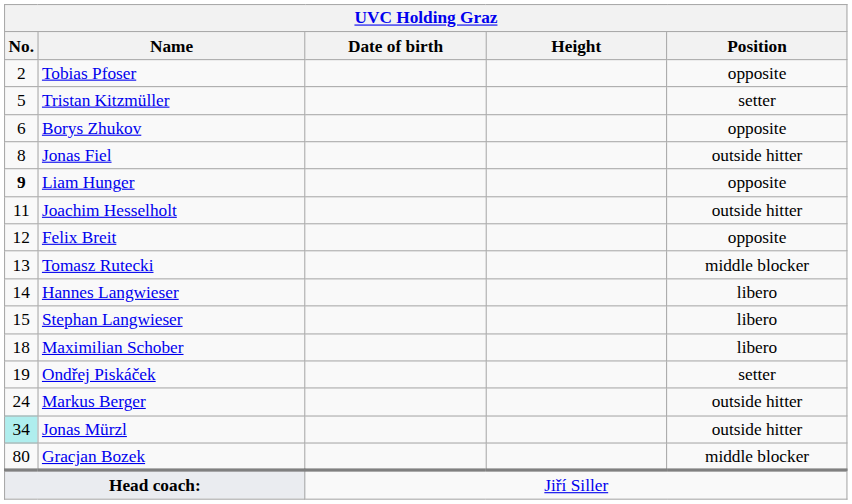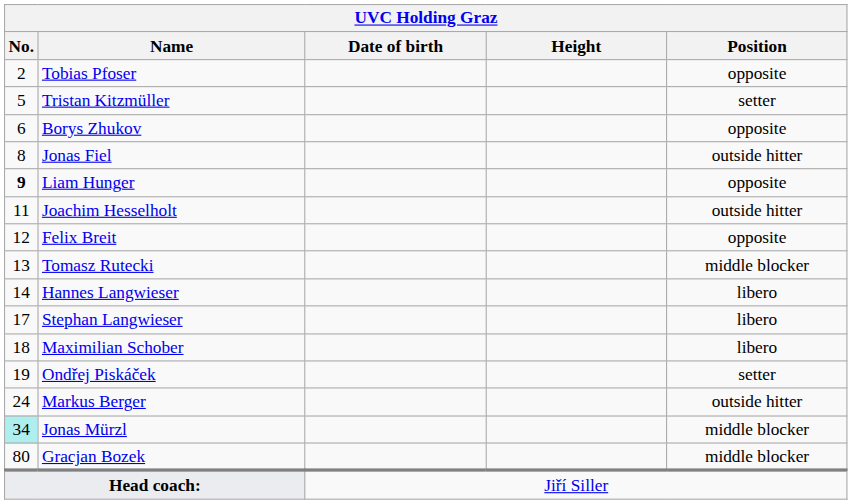 <table class="wikitable collapsible collapsed" style="font-size:100%; text-align:center">
 <tr>
 <th colspan=6 style="width:30em"><a href='#'>UVC Holding Graz</a></th>
 </tr>
 <tr>
 <th>No.</th>
 <th style="width:15em">Name</th>
 <th style="width:10em">Date of birth</th>
 <th style="width:10em">Height</th>
 <th style="width:10em">Position</th>
 </tr>
 <tr>
 <td>2</td>
 <td align=left> <a href='#'>Tobias Pfoser</a></td>
 <td align=right></td>
 <td></td>
 <td>opposite</td>
 </tr>
 <tr>
 <td>5</td>
 <td align=left> <a href='#'>Tristan Kitzmüller</a></td>
 <td align=right></td>
 <td></td>
 <td>setter</td>
 </tr>
 <tr>
 <td>6</td>
 <td align=left> <a href='#'>Borys Zhukov</a></td>
 <td align=right></td>
 <td></td>
 <td>opposite</td>
 </tr>
 <tr>
 <td>8</td>
 <td align=left> <a href='#'>Jonas Fiel</a></td>
 <td align=right></td>
 <td></td>
 <td>outside hitter</td>
 </tr>
 <tr>
 <td><strong>9</strong></td>
 <td align=left> <a href='#'>Liam Hunger</a></td>
 <td align=right></td>
 <td></td>
 <td>opposite</td>
 </tr>
 <tr>
 <td>11</td>
 <td align=left> <a href='#'>Joachim Hesselholt</a></td>
 <td align=right></td>
 <td></td>
 <td>outside hitter</td>
 </tr>
 <tr>
 <td>12</td>
 <td align=left> <a href='#'>Felix Breit</a></td>
 <td align=right></td>
 <td></td>
 <td>opposite</td>
 </tr>
 <tr>
 <td>13</td>
 <td align=left> <a href='#'>Tomasz Rutecki</a></td>
 <td align=right></td>
 <td></td>
 <td>middle blocker</td>
 </tr>
 <tr>
 <td>14</td>
 <td align=left> <a href='#'>Hannes Langwieser</a></td>
 <td align=right></td>
 <td></td>
 <td>libero</td>
 </tr>
 <tr>
-<td>15</td>
+<td>17</td>
 <td align=left> <a href='#'>Stephan Langwieser</a></td>
 <td align=right></td>
 <td></td>
 <td>libero</td>
 </tr>
 <tr>
 <td>18</td>
 <td align=left> <a href='#'>Maximilian Schober</a></td>
 <td align=right></td>
 <td></td>
 <td>libero</td>
 </tr>
 <tr>
 <td>19</td>
 <td align=left> <a href='#'>Ondřej Piskáček</a></td>
 <td align=right></td>
 <td></td>
 <td>setter</td>
 </tr>
 <tr>
 <td>24</td>
 <td align=left> <a href='#'>Markus Berger</a></td>
 <td align=right></td>
 <td></td>
 <td>outside hitter</td>
 </tr>
 <tr>
 <td style="background: paleturquoise;">34</td>
 <td align=left> <a href='#'>Jonas Mürzl</a></td>
 <td align=right></td>
 <td></td>
-<td>outside hitter</td>
+<td>middle blocker</td>
 </tr>
 <tr>
 <td>80</td>
 <td align=left> <a href='#'>Gracjan Bozek</a></td>
 <td align=right></td>
 <td></td>
 <td>middle blocker</td>
 </tr>
 <tr>
 </tr>
 <tr style="border-top: 3px solid grey">
 <td colspan=2 style="background:#EAECF0"><strong>Head coach:</strong></td>
 <td colspan=4> <a href='#'>Jiří Siller</a></td>
 </tr>
 </table>
